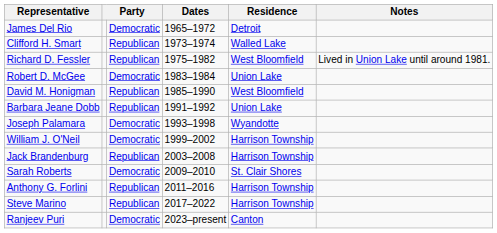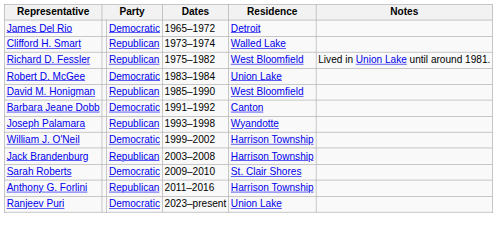 <table class=wikitable>
 <tr valign=bottom>
 <th>Representative</th>
 <th colspan="2">Party</th>
 <th>Dates</th>
 <th>Residence</th>
 <th>Notes</th>
 </tr>
 <tr>
 <td><a href='#'>James Del Rio</a></td>
 <td bgcolor=></td>
 <td><a href='#'>Democratic</a></td>
 <td>1965–1972</td>
 <td><a href='#'>Detroit</a></td>
 <td></td>
 </tr>
 <tr>
 <td><a href='#'>Clifford H. Smart</a></td>
 <td bgcolor=></td>
 <td><a href='#'>Republican</a></td>
 <td>1973–1974</td>
 <td><a href='#'>Walled Lake</a></td>
 <td></td>
 </tr>
 <tr>
 <td><a href='#'>Richard D. Fessler</a></td>
 <td bgcolor=></td>
 <td><a href='#'>Republican</a></td>
 <td>1975–1982</td>
 <td><a href='#'>West Bloomfield</a></td>
 <td>Lived in <a href='#'>Union Lake</a> until around 1981.</td>
 </tr>
 <tr>
 <td><a href='#'>Robert D. McGee</a></td>
 <td bgcolor=></td>
 <td><a href='#'>Democratic</a></td>
 <td>1983–1984</td>
 <td><a href='#'>Union Lake</a></td>
 <td></td>
 </tr>
 <tr>
 <td><a href='#'>David M. Honigman</a></td>
 <td bgcolor=></td>
 <td><a href='#'>Republican</a></td>
 <td>1985–1990</td>
 <td><a href='#'>West Bloomfield</a></td>
 <td></td>
 </tr>
 <tr>
 <td><a href='#'>Barbara Jeane Dobb</a></td>
 <td bgcolor=></td>
-<td><a href='#'>Republican</a></td>
+<td><a href='#'>Democratic</a></td>
 <td>1991–1992</td>
-<td><a href='#'>Union Lake</a></td>
+<td><a href='#'>Canton</a></td>
 <td></td>
 </tr>
 <tr>
 <td><a href='#'>Joseph Palamara</a></td>
 <td bgcolor=></td>
-<td><a href='#'>Democratic</a></td>
+<td><a href='#'>Republican</a></td>
 <td>1993–1998</td>
 <td><a href='#'>Wyandotte</a></td>
 <td></td>
 </tr>
 <tr>
 <td><a href='#'>William J. O'Neil</a></td>
 <td bgcolor=></td>
 <td><a href='#'>Democratic</a></td>
 <td>1999–2002</td>
 <td><a href='#'>Harrison Township</a></td>
 <td></td>
 </tr>
 <tr>
 <td><a href='#'>Jack Brandenburg</a></td>
 <td bgcolor=></td>
 <td><a href='#'>Republican</a></td>
 <td>2003–2008</td>
 <td><a href='#'>Harrison Township</a></td>
 <td></td>
 </tr>
 <tr>
 <td><a href='#'>Sarah Roberts</a></td>
 <td bgcolor=></td>
 <td><a href='#'>Democratic</a></td>
 <td>2009–2010</td>
 <td><a href='#'>St. Clair Shores</a></td>
 <td></td>
 </tr>
 <tr>
 <td><a href='#'>Anthony G. Forlini</a></td>
 <td bgcolor=></td>
 <td><a href='#'>Republican</a></td>
 <td>2011–2016</td>
 <td><a href='#'>Harrison Township</a></td>
 <td></td>
 </tr>
 <tr>
-<td><a href='#'>Steve Marino</a></td>
-<td bgcolor=></td>
-<td><a href='#'>Republican</a></td>
-<td>2017–2022</td>
-<td><a href='#'>Harrison Township</a></td>
-<td></td>
-</tr>
-<tr>
 <td><a href='#'>Ranjeev Puri</a></td>
 <td bgcolor=></td>
 <td><a href='#'>Democratic</a></td>
 <td>2023–present</td>
-<td><a href='#'>Canton</a></td>
+<td><a href='#'>Union Lake</a></td>
 <td></td>
 </tr>
 </table>
